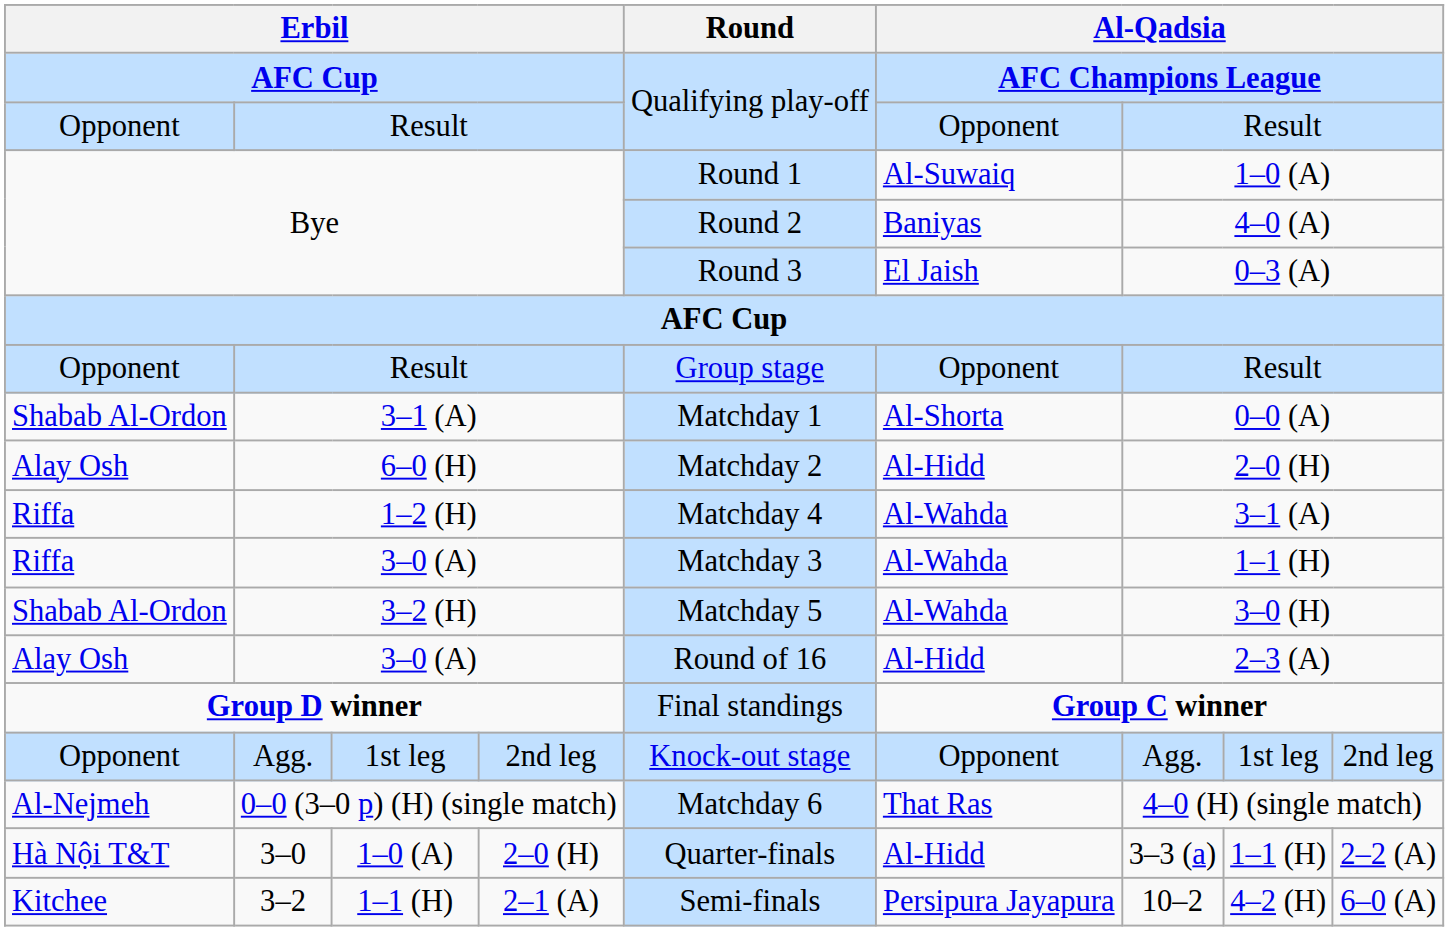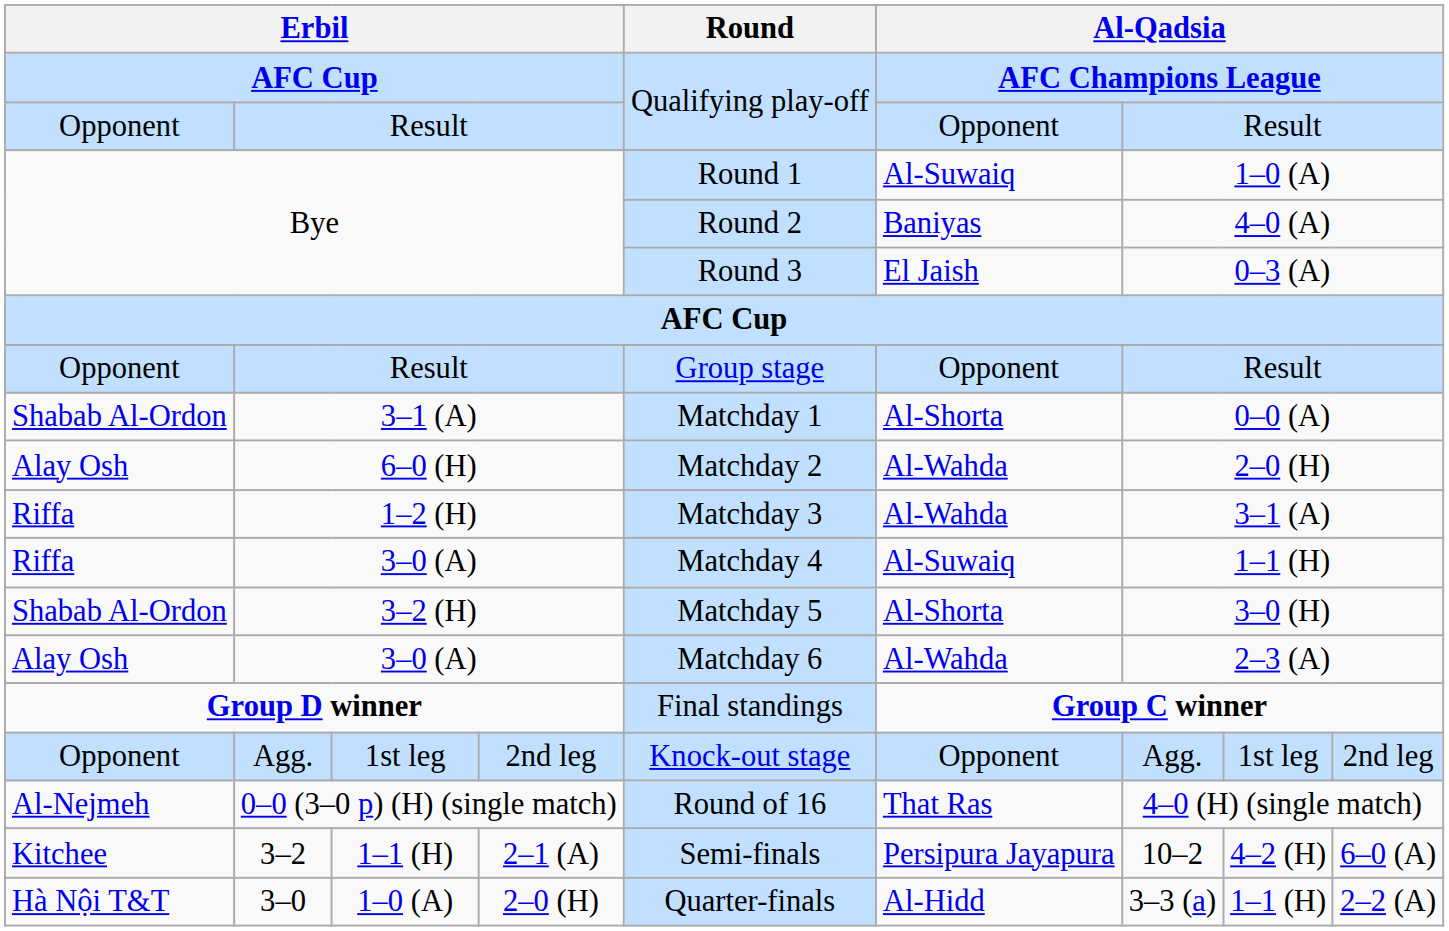 <table class="wikitable" style="text-align: center;">
 <tr>
 <th colspan=4> <a href='#'>Erbil</a></th>
 <th>Round</th>
 <th colspan=4> <a href='#'>Al-Qadsia</a></th>
 </tr>
 <tr bgcolor=#c1e0ff>
 <td colspan=4><strong><a href='#'>AFC Cup</a></strong></td>
 <td rowspan=2>Qualifying play-off</td>
 <td colspan=4><strong><a href='#'>AFC Champions League</a></strong></td>
 </tr>
 <tr bgcolor=#c1e0ff>
 <td>Opponent</td>
 <td colspan=3>Result</td>
 <td>Opponent</td>
 <td colspan=3>Result</td>
 </tr>
 <tr>
 <td rowspan=3 colspan=4>Bye</td>
 <td bgcolor=#c1e0ff>Round 1</td>
 <td align=left> <a href='#'>Al-Suwaiq</a></td>
 <td colspan=3><a href='#'>1–0</a> (A)</td>
 </tr>
 <tr>
 <td bgcolor=#c1e0ff>Round 2</td>
 <td align=left> <a href='#'>Baniyas</a></td>
 <td colspan=3><a href='#'>4–0</a> (A)</td>
 </tr>
 <tr>
 <td bgcolor=#c1e0ff>Round 3</td>
 <td align=left> <a href='#'>El Jaish</a></td>
 <td colspan=3><a href='#'>0–3</a> (A)</td>
 </tr>
 <tr bgcolor=#c1e0ff>
 <td colspan=9><strong>AFC Cup</strong></td>
 </tr>
 <tr bgcolor=#c1e0ff>
 <td>Opponent</td>
 <td colspan=3>Result</td>
 <td><a href='#'>Group stage</a></td>
 <td>Opponent</td>
 <td colspan=3>Result</td>
 </tr>
 <tr>
 <td align=left> <a href='#'>Shabab Al-Ordon</a></td>
 <td colspan=3><a href='#'>3–1</a> (A)</td>
 <td bgcolor=#c1e0ff>Matchday 1</td>
 <td align=left> <a href='#'>Al-Shorta</a></td>
 <td colspan=3><a href='#'>0–0</a> (A)</td>
 </tr>
 <tr>
 <td align=left> <a href='#'>Alay Osh</a></td>
 <td colspan=3><a href='#'>6–0</a> (H)</td>
 <td bgcolor=#c1e0ff>Matchday 2</td>
-<td align=left> <a href='#'>Al-Hidd</a></td>
+<td align=left> <a href='#'>Al-Wahda</a></td>
 <td colspan=3><a href='#'>2–0</a> (H)</td>
 </tr>
 <tr>
 <td align=left> <a href='#'>Riffa</a></td>
 <td colspan=3><a href='#'>1–2</a> (H)</td>
-<td bgcolor=#c1e0ff>Matchday 4</td>
+<td bgcolor=#c1e0ff>Matchday 3</td>
 <td align=left> <a href='#'>Al-Wahda</a></td>
 <td colspan=3><a href='#'>3–1</a> (A)</td>
 </tr>
 <tr>
 <td align=left> <a href='#'>Riffa</a></td>
 <td colspan=3><a href='#'>3–0</a> (A)</td>
-<td bgcolor=#c1e0ff>Matchday 3</td>
-<td align=left> <a href='#'>Al-Wahda</a></td>
+<td bgcolor=#c1e0ff>Matchday 4</td>
+<td align=left> <a href='#'>Al-Suwaiq</a></td>
 <td colspan=3><a href='#'>1–1</a> (H)</td>
 </tr>
 <tr>
 <td align=left> <a href='#'>Shabab Al-Ordon</a></td>
 <td colspan=3><a href='#'>3–2</a> (H)</td>
 <td bgcolor=#c1e0ff>Matchday 5</td>
-<td align=left> <a href='#'>Al-Wahda</a></td>
+<td align=left> <a href='#'>Al-Shorta</a></td>
 <td colspan=3><a href='#'>3–0</a> (H)</td>
 </tr>
 <tr>
 <td align=left> <a href='#'>Alay Osh</a></td>
 <td colspan=3><a href='#'>3–0</a> (A)</td>
-<td bgcolor=#c1e0ff>Round of 16</td>
-<td align=left> <a href='#'>Al-Hidd</a></td>
+<td bgcolor=#c1e0ff>Matchday 6</td>
+<td align=left> <a href='#'>Al-Wahda</a></td>
 <td colspan=3><a href='#'>2–3</a> (A)</td>
 </tr>
 <tr>
 <td colspan=4 align=center valign=top><strong><a href='#'>Group D</a> winner</strong><br></td>
 <td bgcolor=#c1e0ff>Final standings</td>
 <td colspan=4 align=center valign=top><strong><a href='#'>Group C</a> winner</strong><br></td>
 </tr>
 <tr bgcolor=#c1e0ff>
 <td>Opponent</td>
 <td>Agg.</td>
 <td>1st leg</td>
 <td>2nd leg</td>
 <td><a href='#'>Knock-out stage</a></td>
 <td>Opponent</td>
 <td>Agg.</td>
 <td>1st leg</td>
 <td>2nd leg</td>
 </tr>
 <tr>
 <td align=left> <a href='#'>Al-Nejmeh</a></td>
 <td colspan=3><a href='#'>0–0</a>  (3–0 <a href='#'>p</a>) (H) (single match)</td>
-<td bgcolor=#c1e0ff>Matchday 6</td>
+<td bgcolor=#c1e0ff>Round of 16</td>
 <td align=left> <a href='#'>That Ras</a></td>
 <td colspan=3><a href='#'>4–0</a> (H) (single match)</td>
+</tr>
+<tr>
+<td align=left> <a href='#'>Kitchee</a></td>
+<td>3–2</td>
+<td><a href='#'>1–1</a> (H)</td>
+<td><a href='#'>2–1</a> (A)</td>
+<td bgcolor=#c1e0ff>Semi-finals</td>
+<td align=left> <a href='#'>Persipura Jayapura</a></td>
+<td>10–2</td>
+<td><a href='#'>4–2</a> (H)</td>
+<td><a href='#'>6–0</a> (A)</td>
 </tr>
 <tr>
 <td align=left> <a href='#'>Hà Nội T&T</a></td>
 <td>3–0</td>
 <td><a href='#'>1–0</a> (A)</td>
 <td><a href='#'>2–0</a> (H)</td>
 <td bgcolor=#c1e0ff>Quarter-finals</td>
 <td align=left> <a href='#'>Al-Hidd</a></td>
 <td>3–3 (<a href='#'>a</a>)</td>
 <td><a href='#'>1–1</a> (H)</td>
 <td><a href='#'>2–2</a> (A)</td>
 </tr>
-<tr>
-<td align=left> <a href='#'>Kitchee</a></td>
-<td>3–2</td>
-<td><a href='#'>1–1</a> (H)</td>
-<td><a href='#'>2–1</a> (A)</td>
-<td bgcolor=#c1e0ff>Semi-finals</td>
-<td align=left> <a href='#'>Persipura Jayapura</a></td>
-<td>10–2</td>
-<td><a href='#'>4–2</a> (H)</td>
-<td><a href='#'>6–0</a> (A)</td>
-</tr>
 </table>
